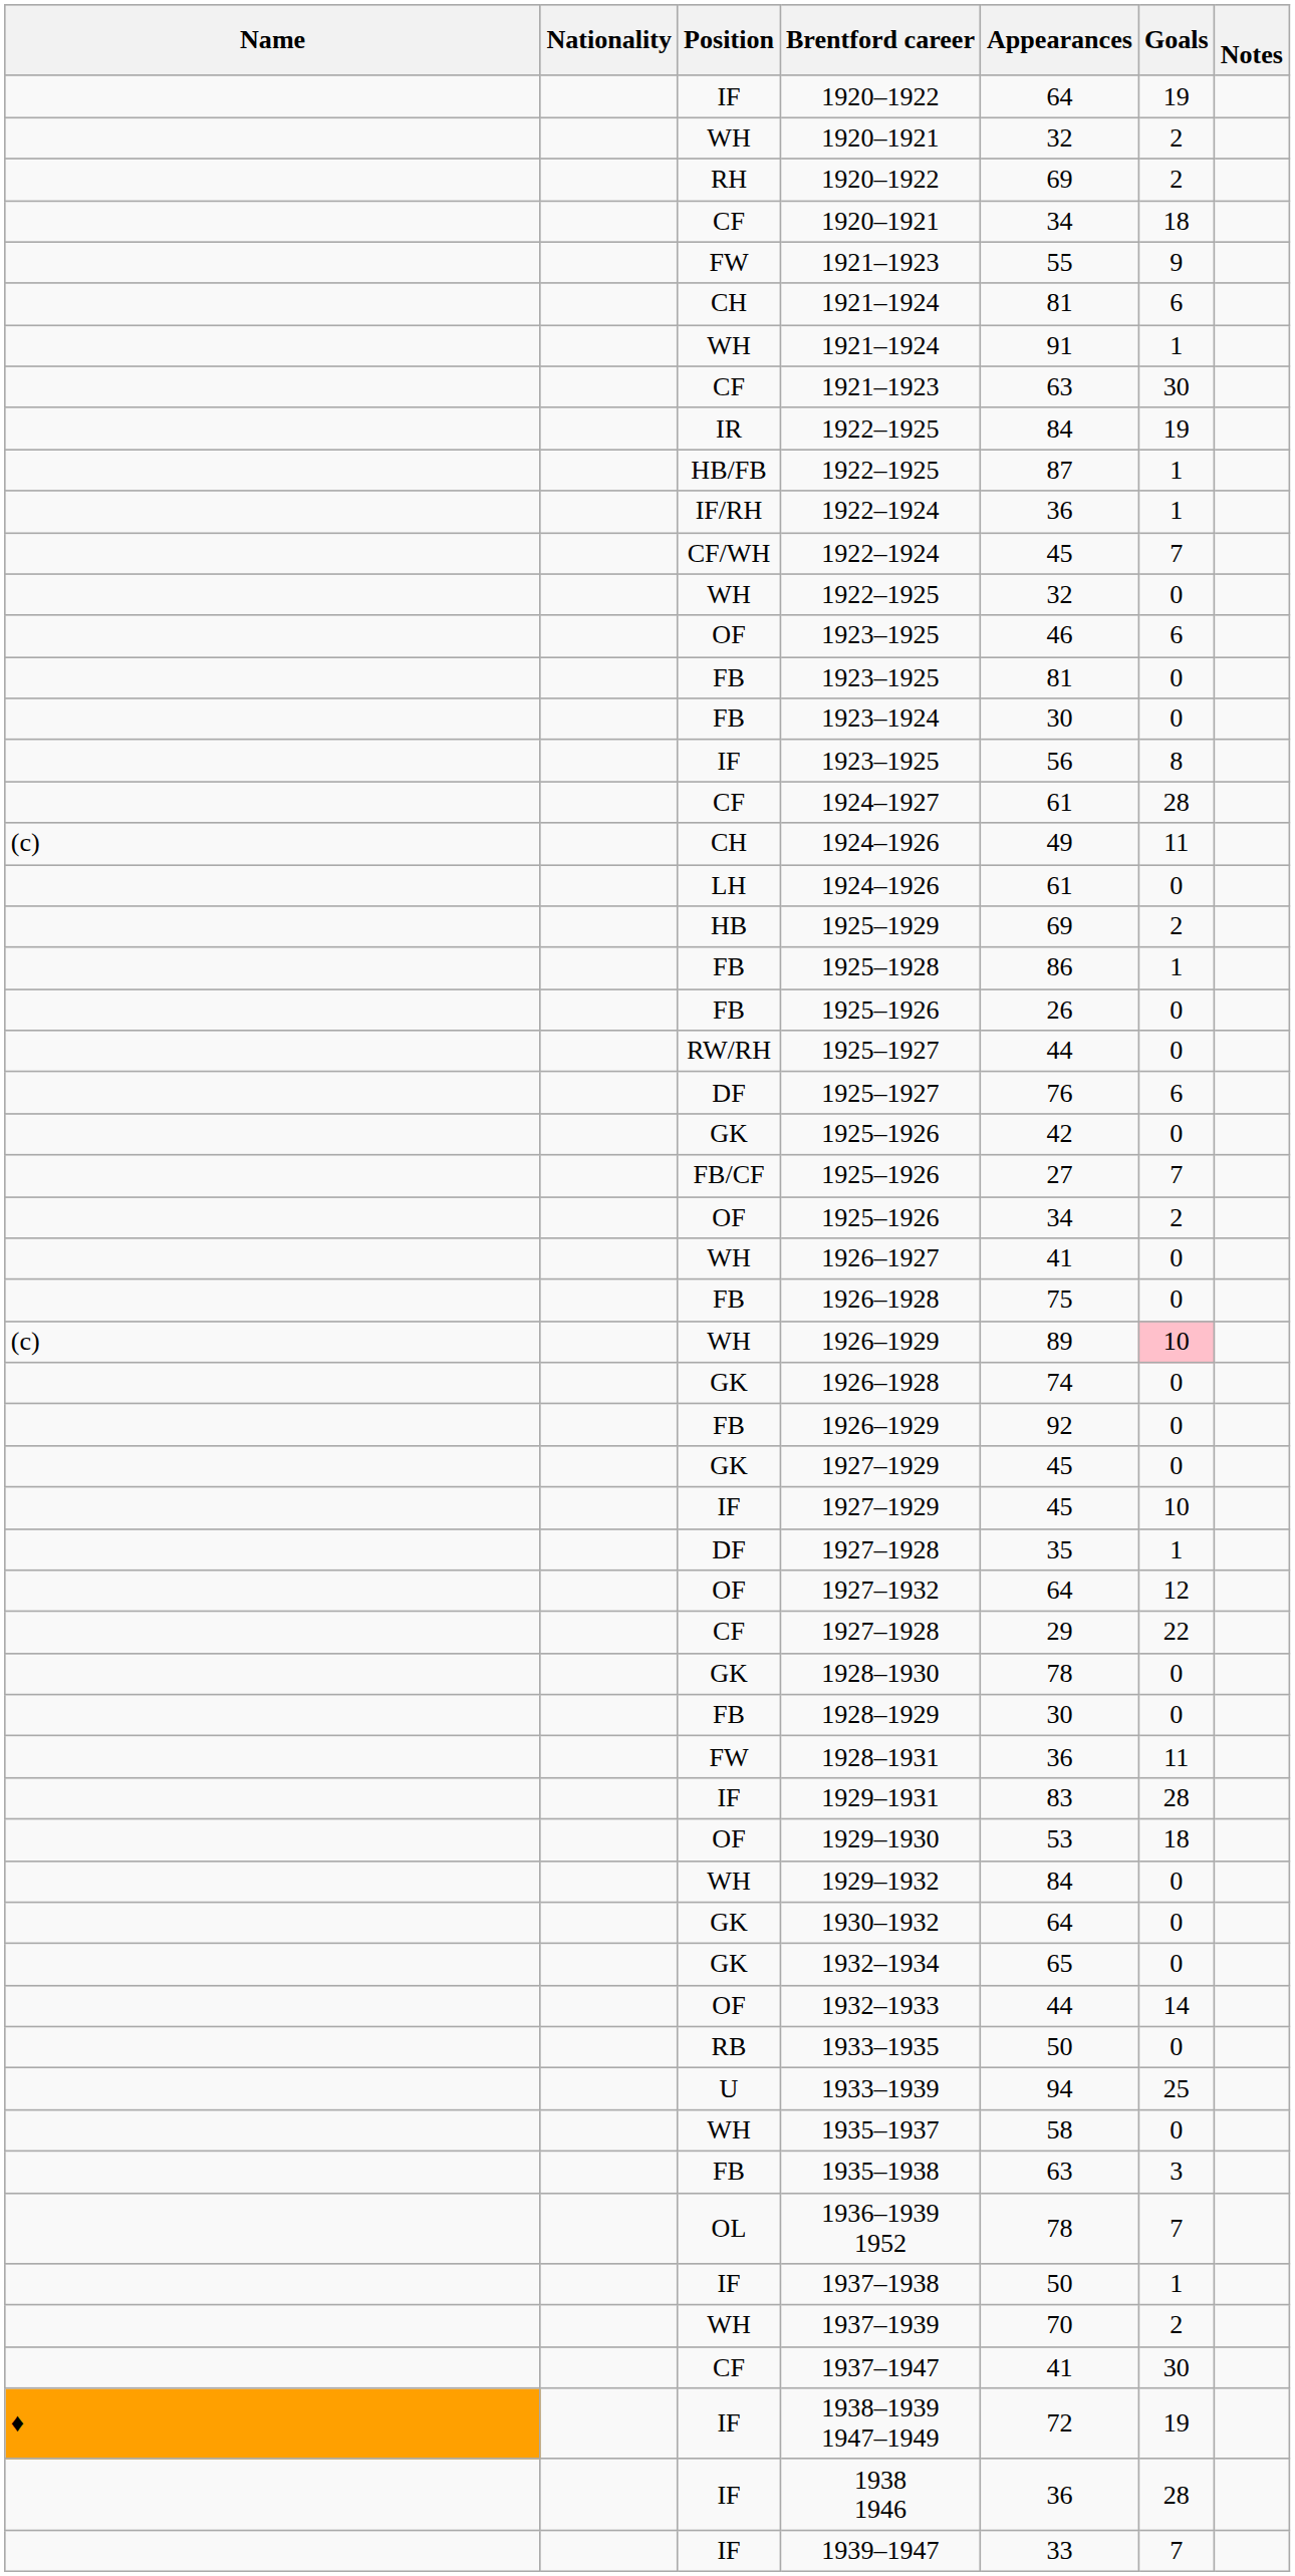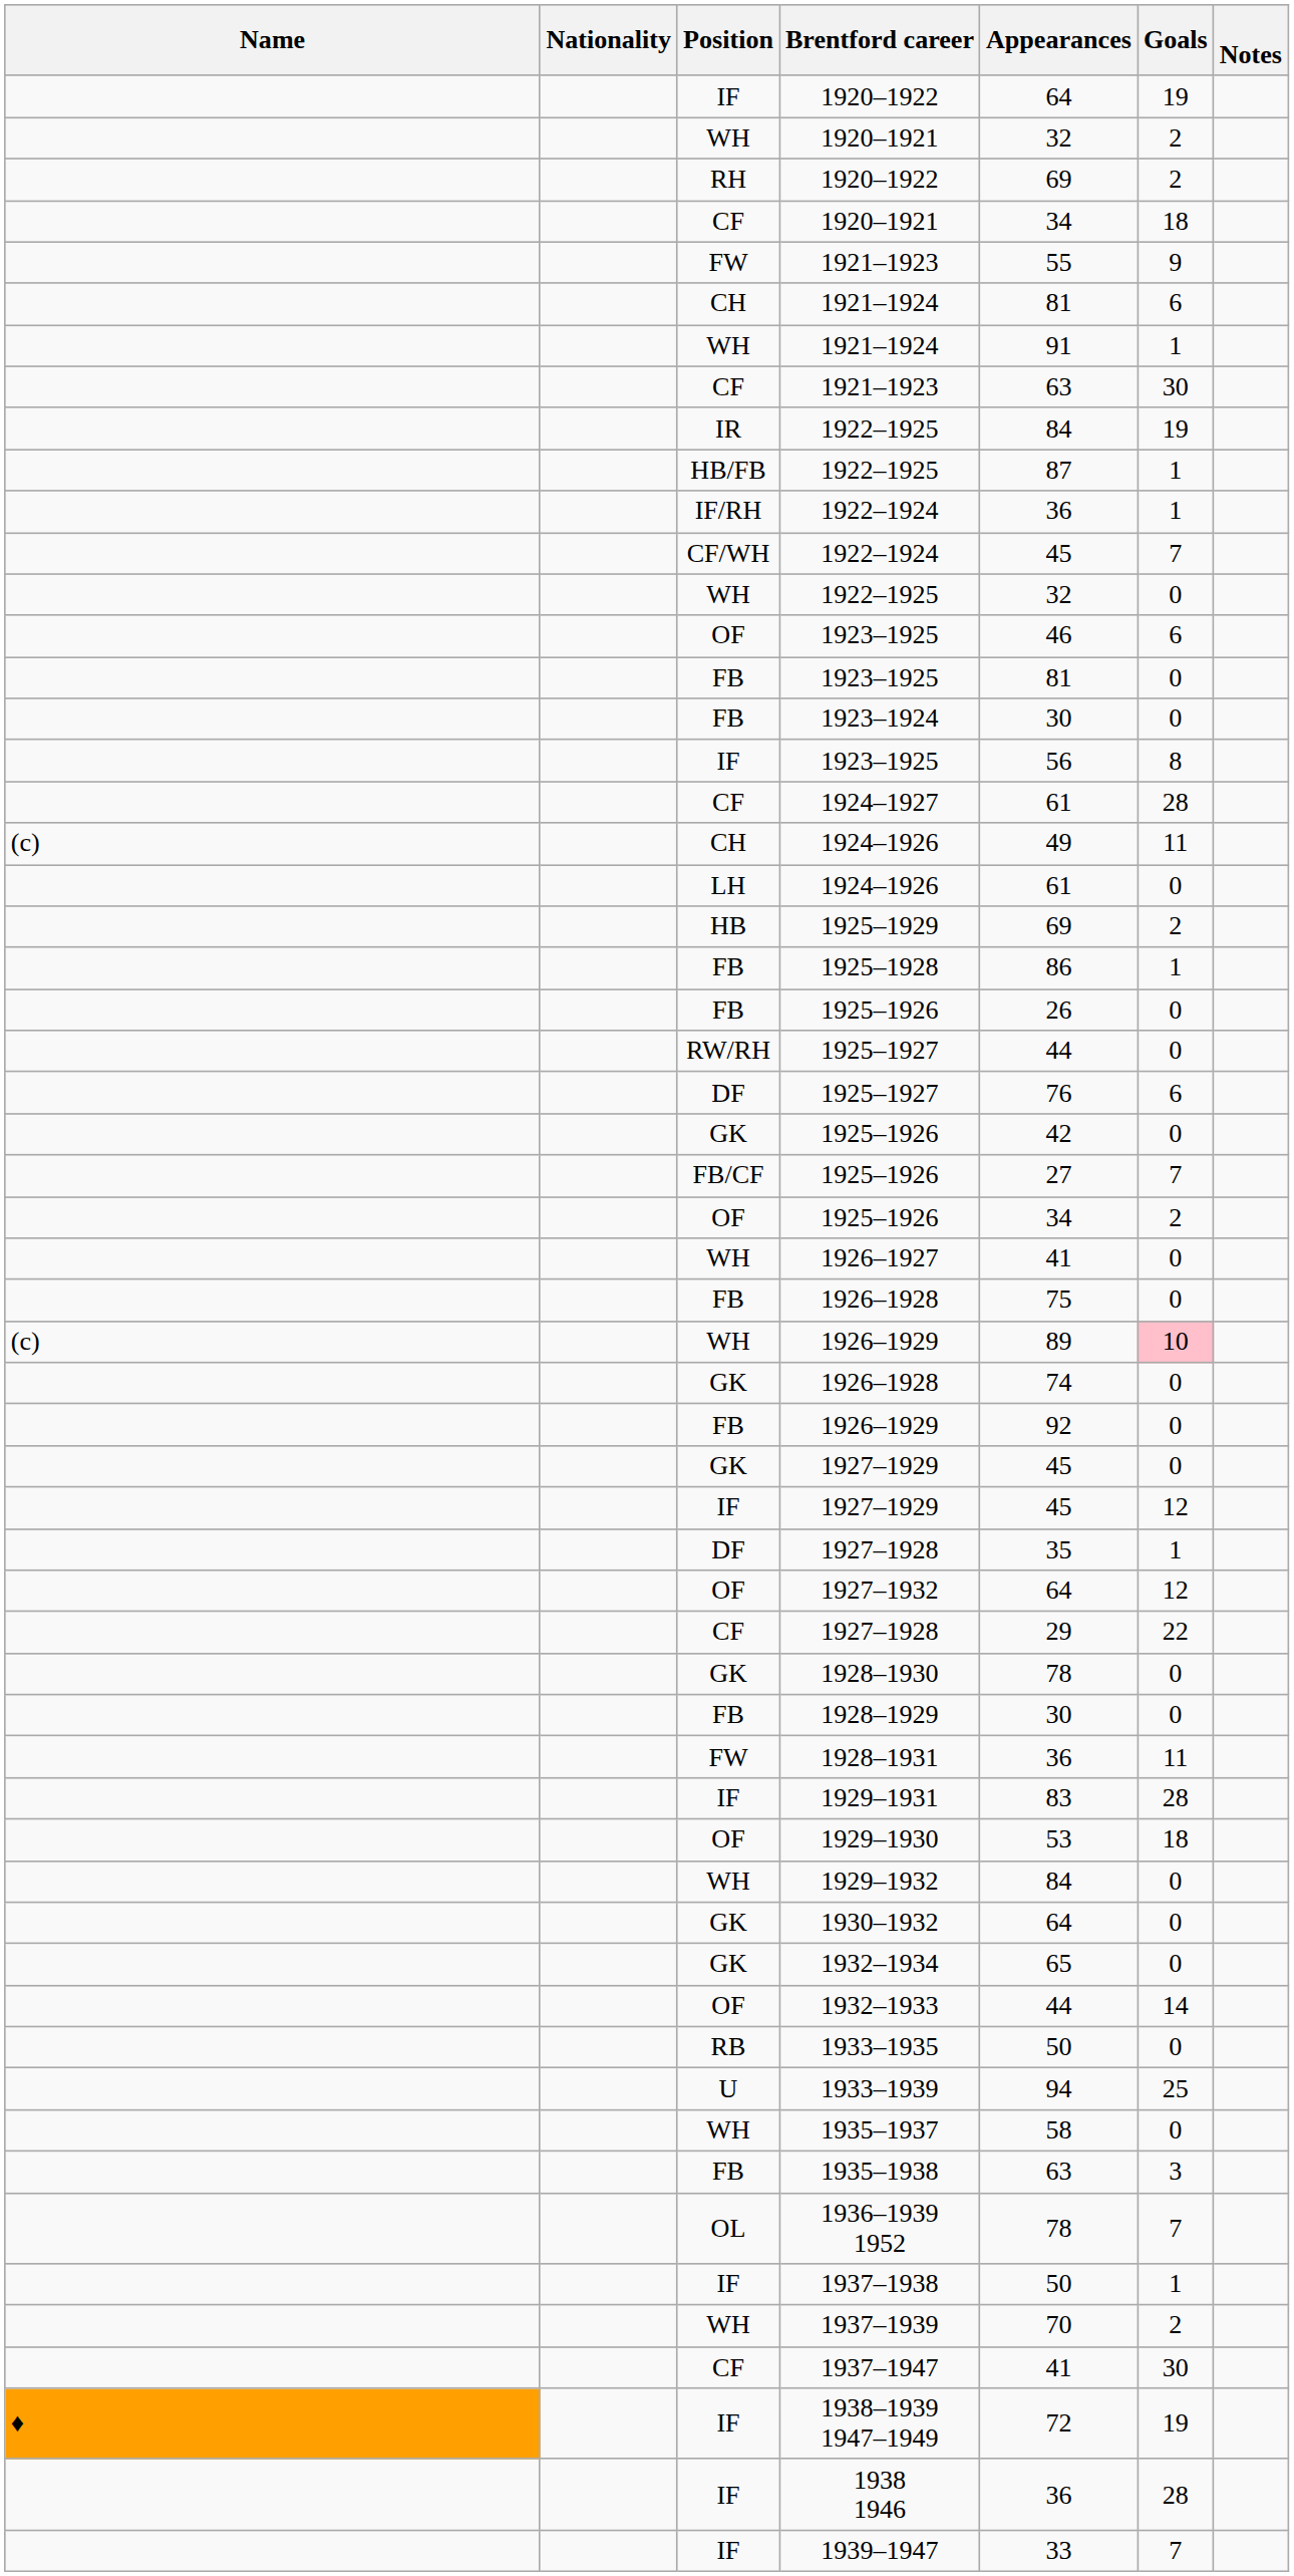 <table class="wikitable sortable" style="text-align: center;">
 <tr>
 <th style="width:20em">Name</th>
 <th>Nationality</th>
 <th>Position</th>
 <th>Brentford career</th>
 <th>Appearances</th>
 <th>Goals</th>
 <th><br>Notes</th>
 </tr>
 <tr>
 <td style="text-align:left;"></td>
 <td align="left"></td>
 <td>IF</td>
 <td>1920–1922</td>
 <td>64</td>
 <td>19</td>
 <td></td>
 </tr>
 <tr>
 <td style="text-align:left;"></td>
 <td align="left"></td>
 <td>WH</td>
 <td>1920–1921</td>
 <td>32</td>
 <td>2</td>
 <td></td>
 </tr>
 <tr>
 <td style="text-align:left;"></td>
 <td style="text-align:left;"></td>
 <td>RH</td>
 <td>1920–1922</td>
 <td>69</td>
 <td>2</td>
 <td></td>
 </tr>
 <tr>
 <td style="text-align:left;"></td>
 <td style="text-align:left;"></td>
 <td>CF</td>
 <td>1920–1921</td>
 <td>34</td>
 <td>18</td>
 <td></td>
 </tr>
 <tr>
 <td style="text-align:left;"></td>
 <td align="left"></td>
 <td>FW</td>
 <td>1921–1923</td>
 <td>55</td>
 <td>9</td>
 <td></td>
 </tr>
 <tr>
 <td style="text-align:left;"></td>
 <td style="text-align:left;"></td>
 <td>CH</td>
 <td>1921–1924</td>
 <td>81</td>
 <td>6</td>
 <td></td>
 </tr>
 <tr>
 <td style="text-align:left;"></td>
 <td align="left"></td>
 <td>WH</td>
 <td>1921–1924</td>
 <td>91</td>
 <td>1</td>
 <td></td>
 </tr>
 <tr>
 <td style="text-align:left;"></td>
 <td align="left"></td>
 <td>CF</td>
 <td>1921–1923</td>
 <td>63</td>
 <td>30</td>
 <td></td>
 </tr>
 <tr>
 <td style="text-align:left;"></td>
 <td style="text-align:left;"></td>
 <td>IR</td>
 <td>1922–1925</td>
 <td>84</td>
 <td>19</td>
 <td></td>
 </tr>
 <tr>
 <td style="text-align:left;"></td>
 <td style="text-align:left;"></td>
 <td>HB/FB</td>
 <td>1922–1925</td>
 <td>87</td>
 <td>1</td>
 <td></td>
 </tr>
 <tr>
 <td style="text-align:left;"></td>
 <td align="left"></td>
 <td>IF/RH</td>
 <td>1922–1924</td>
 <td>36</td>
 <td>1</td>
 <td></td>
 </tr>
 <tr>
 <td style="text-align:left;"></td>
 <td style="text-align:left;"></td>
 <td>CF/WH</td>
 <td>1922–1924</td>
 <td>45</td>
 <td>7</td>
 <td></td>
 </tr>
 <tr>
 <td style="text-align:left;"></td>
 <td align="left"></td>
 <td>WH</td>
 <td>1922–1925</td>
 <td>32</td>
 <td>0</td>
 <td></td>
 </tr>
 <tr>
 <td style="text-align:left;"></td>
 <td align="left"></td>
 <td>OF</td>
 <td>1923–1925</td>
 <td>46</td>
 <td>6</td>
 <td></td>
 </tr>
 <tr>
 <td style="text-align:left;"></td>
 <td align="left"></td>
 <td>FB</td>
 <td>1923–1925</td>
 <td>81</td>
 <td>0</td>
 <td></td>
 </tr>
 <tr>
 <td style="text-align:left;"></td>
 <td align="left"></td>
 <td>FB</td>
 <td>1923–1924</td>
 <td>30</td>
 <td>0</td>
 <td></td>
 </tr>
 <tr>
 <td style="text-align:left;"></td>
 <td style="text-align:left;"></td>
 <td>IF</td>
 <td>1923–1925</td>
 <td>56</td>
 <td>8</td>
 <td></td>
 </tr>
 <tr>
 <td style="text-align:left;"></td>
 <td align="left"></td>
 <td>CF</td>
 <td>1924–1927</td>
 <td>61</td>
 <td>28</td>
 <td></td>
 </tr>
 <tr>
 <td style="text-align:left;"> (c)</td>
 <td style="text-align:left;"></td>
 <td>CH</td>
 <td>1924–1926</td>
 <td>49</td>
 <td>11</td>
 <td></td>
 </tr>
 <tr>
 <td style="text-align:left;"></td>
 <td align="left"></td>
 <td>LH</td>
 <td>1924–1926</td>
 <td>61</td>
 <td>0</td>
 <td></td>
 </tr>
 <tr>
 <td style="text-align:left;"></td>
 <td style="text-align:left;"></td>
 <td>HB</td>
 <td>1925–1929</td>
 <td>69</td>
 <td>2</td>
 <td></td>
 </tr>
 <tr>
 <td style="text-align:left;"></td>
 <td align="left"></td>
 <td>FB</td>
 <td>1925–1928</td>
 <td>86</td>
 <td>1</td>
 <td></td>
 </tr>
 <tr>
 <td style="text-align:left;"></td>
 <td align="left"></td>
 <td>FB</td>
 <td>1925–1926</td>
 <td>26</td>
 <td>0</td>
 <td></td>
 </tr>
 <tr>
 <td style="text-align:left;"></td>
 <td style="text-align:left;"></td>
 <td>RW/RH</td>
 <td>1925–1927</td>
 <td>44</td>
 <td>0</td>
 <td></td>
 </tr>
 <tr>
 <td style="text-align:left;"></td>
 <td style="text-align:left;"></td>
 <td>DF</td>
 <td>1925–1927</td>
 <td>76</td>
 <td>6</td>
 <td></td>
 </tr>
 <tr>
 <td style="text-align:left;"></td>
 <td align="left"></td>
 <td>GK</td>
 <td>1925–1926</td>
 <td>42</td>
 <td>0</td>
 <td></td>
 </tr>
 <tr>
 <td style="text-align:left;"></td>
 <td style="text-align:left;"></td>
 <td>FB/CF</td>
 <td>1925–1926</td>
 <td>27</td>
 <td>7</td>
 <td></td>
 </tr>
 <tr>
 <td style="text-align:left;"></td>
 <td align="left"></td>
 <td>OF</td>
 <td>1925–1926</td>
 <td>34</td>
 <td>2</td>
 <td></td>
 </tr>
 <tr>
 <td style="text-align:left;"></td>
 <td style="text-align:left;"></td>
 <td>WH</td>
 <td>1926–1927</td>
 <td>41</td>
 <td>0</td>
 <td></td>
 </tr>
 <tr>
 <td style="text-align:left;"></td>
 <td style="text-align:left;"></td>
 <td>FB</td>
 <td>1926–1928</td>
 <td>75</td>
 <td>0</td>
 <td></td>
 </tr>
 <tr>
 <td style="text-align:left;"> (c)</td>
 <td align="left"></td>
 <td>WH</td>
 <td>1926–1929</td>
 <td>89</td>
 <td style="background: pink;">10</td>
 <td></td>
 </tr>
 <tr>
 <td style="text-align:left;"></td>
 <td style="text-align:left;"></td>
 <td>GK</td>
 <td>1926–1928</td>
 <td>74</td>
 <td>0</td>
 <td></td>
 </tr>
 <tr>
 <td style="text-align:left;"></td>
 <td style="text-align:left;"></td>
 <td>FB</td>
 <td>1926–1929</td>
 <td>92</td>
 <td>0</td>
 <td></td>
 </tr>
 <tr>
 <td style="text-align:left;"></td>
 <td style="text-align:left;"></td>
 <td>GK</td>
 <td>1927–1929</td>
 <td>45</td>
 <td>0</td>
 <td></td>
 </tr>
 <tr>
 <td style="text-align:left;"></td>
 <td style="text-align:left;"></td>
 <td>IF</td>
 <td>1927–1929</td>
 <td>45</td>
-<td>10</td>
+<td>12</td>
 <td></td>
 </tr>
 <tr>
 <td style="text-align:left;"></td>
 <td align="left"></td>
 <td>DF</td>
 <td>1927–1928</td>
 <td>35</td>
 <td>1</td>
 <td></td>
 </tr>
 <tr>
 <td style="text-align:left;"></td>
 <td align="left"></td>
 <td>OF</td>
 <td>1927–1932</td>
 <td>64</td>
 <td>12</td>
 <td></td>
 </tr>
 <tr>
 <td style="text-align:left;"></td>
 <td style="text-align:left;"></td>
 <td>CF</td>
 <td>1927–1928</td>
 <td>29</td>
 <td>22</td>
 <td></td>
 </tr>
 <tr>
 <td style="text-align:left;"></td>
 <td style="text-align:left;"></td>
 <td>GK</td>
 <td>1928–1930</td>
 <td>78</td>
 <td>0</td>
 <td></td>
 </tr>
 <tr>
 <td style="text-align:left;"></td>
 <td align="left"></td>
 <td>FB</td>
 <td>1928–1929</td>
 <td>30</td>
 <td>0</td>
 <td></td>
 </tr>
 <tr>
 <td style="text-align:left;"></td>
 <td style="text-align:left;"></td>
 <td>FW</td>
 <td>1928–1931</td>
 <td>36</td>
 <td>11</td>
 <td></td>
 </tr>
 <tr>
 <td style="text-align:left;"></td>
 <td align="left"></td>
 <td>IF</td>
 <td>1929–1931</td>
 <td>83</td>
 <td>28</td>
 <td></td>
 </tr>
 <tr>
 <td style="text-align:left;"></td>
 <td align="left"></td>
 <td>OF</td>
 <td>1929–1930</td>
 <td>53</td>
 <td>18</td>
 <td></td>
 </tr>
 <tr>
 <td style="text-align:left;"></td>
 <td style="text-align:left;"></td>
 <td>WH</td>
 <td>1929–1932</td>
 <td>84</td>
 <td>0</td>
 <td></td>
 </tr>
 <tr>
 <td style="text-align:left;"></td>
 <td style="text-align:left;"></td>
 <td>GK</td>
 <td>1930–1932</td>
 <td>64</td>
 <td>0</td>
 <td></td>
 </tr>
 <tr>
 <td style="text-align:left;"></td>
 <td align="left"></td>
 <td>GK</td>
 <td>1932–1934</td>
 <td>65</td>
 <td>0</td>
 <td></td>
 </tr>
 <tr>
 <td style="text-align:left;"></td>
 <td align="left"></td>
 <td>OF</td>
 <td>1932–1933</td>
 <td>44</td>
 <td>14</td>
 <td></td>
 </tr>
 <tr>
 <td style="text-align:left;"></td>
 <td style="text-align:left;"></td>
 <td>RB</td>
 <td>1933–1935</td>
 <td>50</td>
 <td>0</td>
 <td></td>
 </tr>
 <tr>
 <td style="text-align:left;"></td>
 <td align="left"></td>
 <td>U</td>
 <td>1933–1939</td>
 <td>94</td>
 <td>25</td>
 <td></td>
 </tr>
 <tr>
 <td style="text-align:left;"><strong></strong></td>
 <td style="text-align:left;"></td>
 <td>WH</td>
 <td>1935–1937</td>
 <td>58</td>
 <td>0</td>
 <td></td>
 </tr>
 <tr>
 <td style="text-align:left;"></td>
 <td align="left"></td>
 <td>FB</td>
 <td>1935–1938</td>
 <td>63</td>
 <td>3</td>
 <td></td>
 </tr>
 <tr>
 <td style="text-align:left;"><strong></strong></td>
 <td align="left"></td>
 <td>OL</td>
 <td>1936–1939<br>1952</td>
 <td>78</td>
 <td>7</td>
 <td></td>
 </tr>
 <tr>
 <td style="text-align:left;"></td>
 <td align="left"></td>
 <td>IF</td>
 <td>1937–1938</td>
 <td>50</td>
 <td>1</td>
 <td></td>
 </tr>
 <tr>
 <td style="text-align:left;"></td>
 <td style="text-align:left;"></td>
 <td>WH</td>
 <td>1937–1939</td>
 <td>70</td>
 <td>2</td>
 <td></td>
 </tr>
 <tr>
 <td style="text-align:left;"></td>
 <td align="left"></td>
 <td>CF</td>
 <td>1937–1947</td>
 <td>41</td>
 <td>30</td>
 <td></td>
 </tr>
 <tr>
 <td style="text-align:left; background:#ffa000;"> ♦</td>
 <td align="left"></td>
 <td>IF</td>
 <td>1938–1939<br>1947–1949</td>
 <td>72</td>
 <td>19</td>
 <td><br></td>
 </tr>
 <tr>
 <td style="text-align:left;"></td>
 <td align="left"></td>
 <td>IF</td>
 <td>1938<br>1946</td>
 <td>36</td>
 <td>28</td>
 <td></td>
 </tr>
 <tr>
 <td style="text-align:left;"></td>
 <td style="text-align:left;"></td>
 <td>IF</td>
 <td>1939–1947</td>
 <td>33</td>
 <td>7</td>
 <td></td>
 </tr>
 </table>
